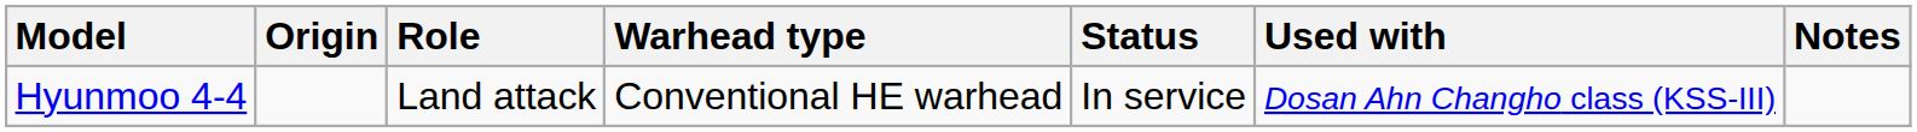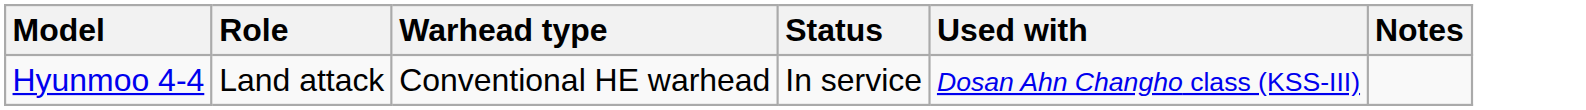 <table class="wikitable sortable" style="font-size: 92%;">
 <tr>
 <th style="text-align: left">Model</th>
-<th style="text-align: left">Origin</th>
 <th style="text-align: left">Role</th>
 <th style="text-align: left">Warhead type</th>
 <th style="text-align: left">Status</th>
 <th style="text-align: left">Used with</th>
 <th style="text-align: left">Notes</th>
 </tr>
 <tr>
 <td><a href='#'>Hyunmoo 4-4</a></td>
-<td></td>
 <td>Land attack</td>
 <td>Conventional HE warhead</td>
 <td>In service</td>
 <td><a href='#'><small><em>Dosan Ahn Changho</em> class (KSS-III)</small></a></td>
 <td></td>
 </tr>
 </table>
